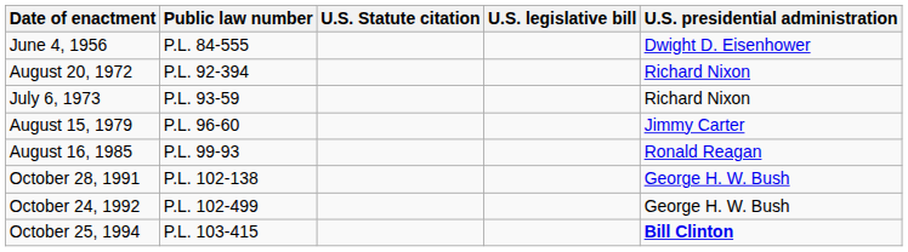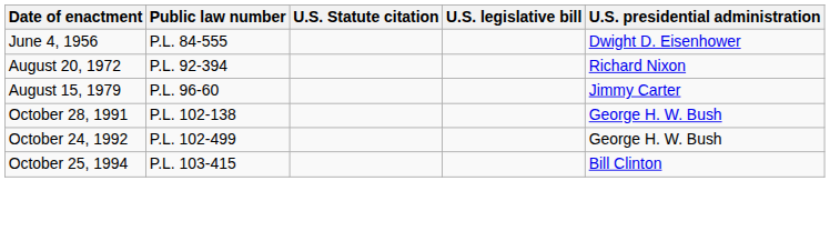 <table class="wikitable">
 <tr>
 <th>Date of enactment</th>
 <th>Public law number</th>
 <th>U.S. Statute citation</th>
 <th>U.S. legislative bill</th>
 <th>U.S. presidential administration</th>
 </tr>
 <tr>
 <td>June 4, 1956</td>
 <td>P.L. 84-555</td>
 <td></td>
 <td></td>
 <td><a href='#'>Dwight D. Eisenhower</a></td>
 </tr>
 <tr>
 <td>August 20, 1972</td>
 <td>P.L. 92-394</td>
 <td></td>
 <td></td>
 <td><a href='#'>Richard Nixon</a></td>
 </tr>
 <tr>
-<td>July 6, 1973</td>
-<td>P.L. 93-59</td>
-<td></td>
-<td></td>
-<td>Richard Nixon</td>
-</tr>
-<tr>
 <td>August 15, 1979</td>
 <td>P.L. 96-60</td>
 <td></td>
 <td></td>
 <td><a href='#'>Jimmy Carter</a></td>
-</tr>
-<tr>
-<td>August 16, 1985</td>
-<td>P.L. 99-93</td>
-<td></td>
-<td></td>
-<td><a href='#'>Ronald Reagan</a></td>
 </tr>
 <tr>
 <td>October 28, 1991</td>
 <td>P.L. 102-138</td>
 <td></td>
 <td></td>
 <td><a href='#'>George H. W. Bush</a></td>
 </tr>
 <tr>
 <td>October 24, 1992</td>
 <td>P.L. 102-499</td>
 <td></td>
 <td></td>
 <td>George H. W. Bush</td>
 </tr>
 <tr>
 <td>October 25, 1994</td>
 <td>P.L. 103-415</td>
 <td></td>
 <td></td>
-<td><strong><a href='#'>Bill Clinton</a></strong></td>
+<td><a href='#'>Bill Clinton</a></td>
 </tr>
 </table>
